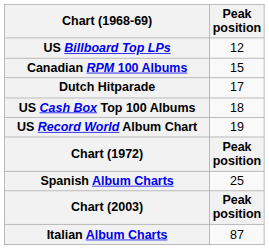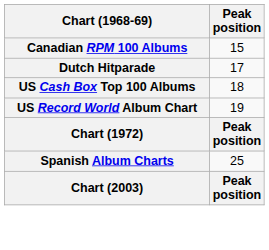 <table class="wikitable plainrowheaders" style="text-align:center;">
 <tr>
 <th scope="col" style="width:16em;">Chart (1968-69)</th>
 <th scope="col">Peak<br>position</th>
-</tr>
-<tr>
-<th scope="row">US <a href='#'><em>Billboard Top LPs</em></a></th>
-<td align=center>12</td>
 </tr>
 <tr>
 <th scope="row">Canadian <a href='#'><em>RPM</em> 100 Albums</a></th>
 <td align=center>15</td>
 </tr>
 <tr>
 <th scope="row">Dutch Hitparade</th>
 <td align=center>17</td>
 </tr>
 <tr>
 <th scope="row">US <em><a href='#'>Cash Box</a></em> Top 100 Albums</th>
 <td align="center">18</td>
 </tr>
 <tr>
 <th scope="row">US <em><a href='#'>Record World</a></em> Album Chart</th>
 <td align="center">19</td>
 </tr>
 <tr>
 <th scope="col" style="width:14em;">Chart (1972)</th>
 <th scope="col">Peak<br>position</th>
 </tr>
 <tr>
 <th scope="row">Spanish <a href='#'>Album Charts</a></th>
 <td align=center>25</td>
 </tr>
 <tr>
 <th scope="col" style="width:14em;">Chart (2003)</th>
 <th scope="col">Peak<br>position</th>
 </tr>
-<tr>
-<th scope="row">Italian <a href='#'>Album Charts</a></th>
-<td align=center>87</td>
-</tr>
 </table>
